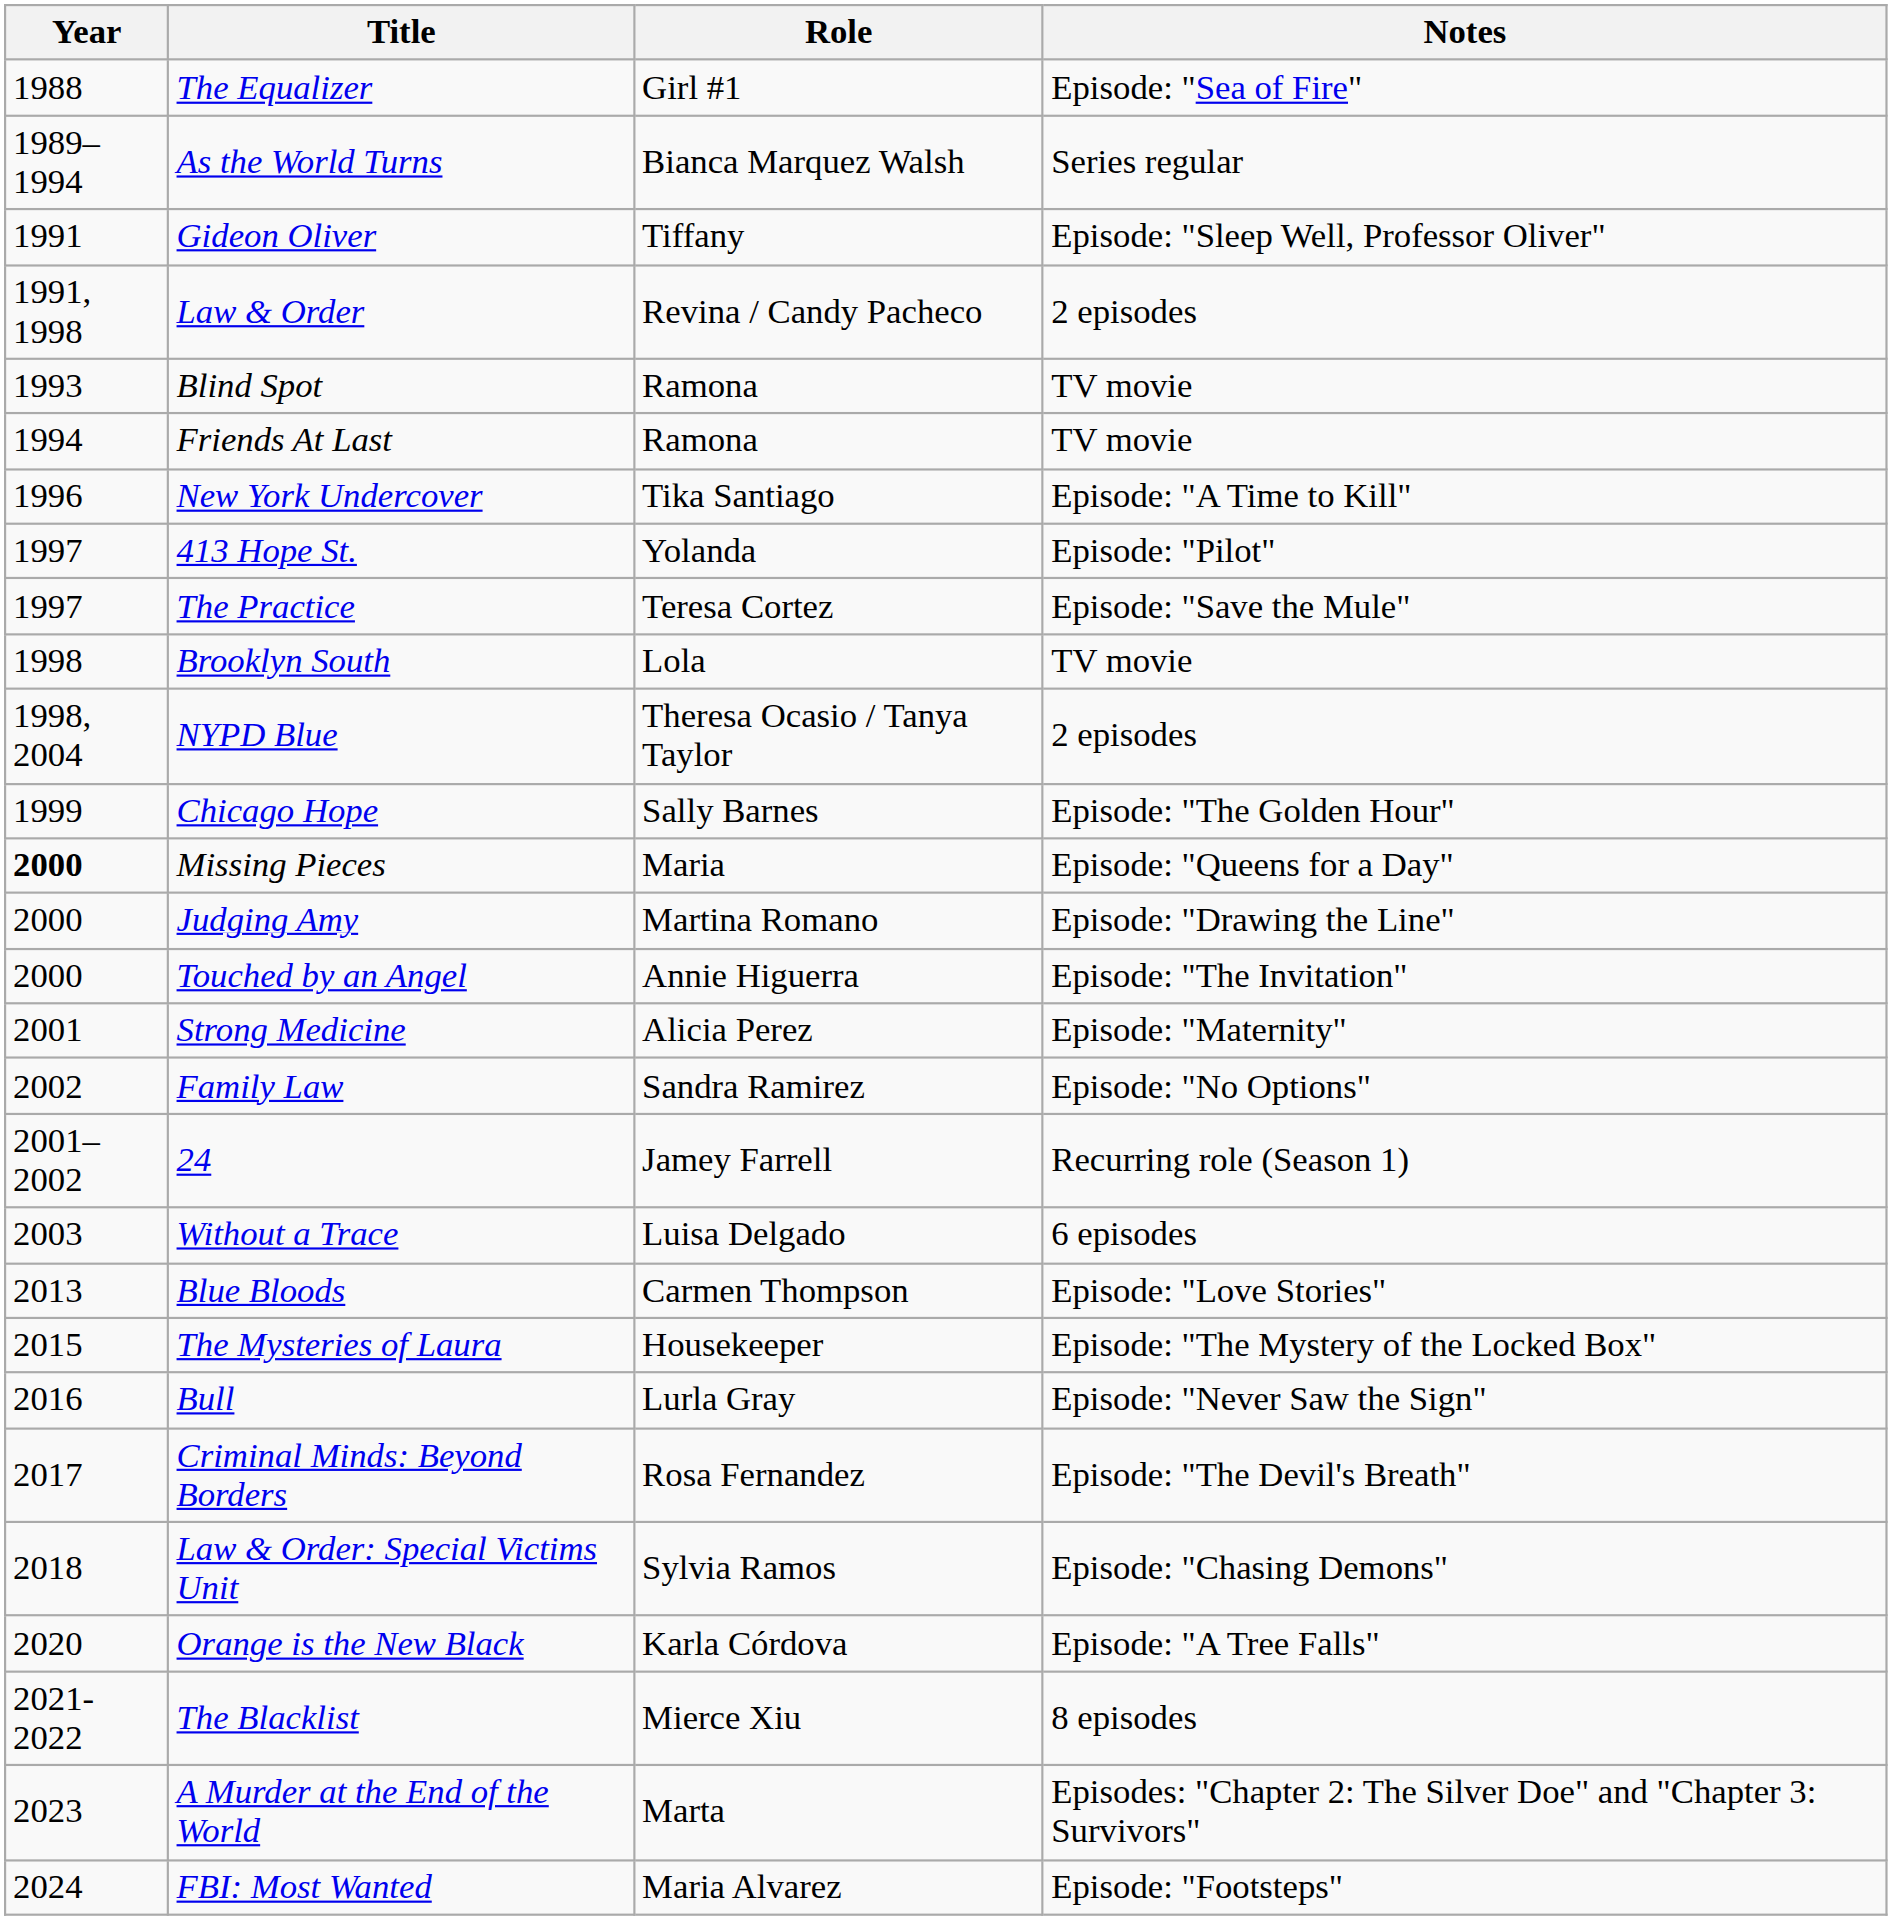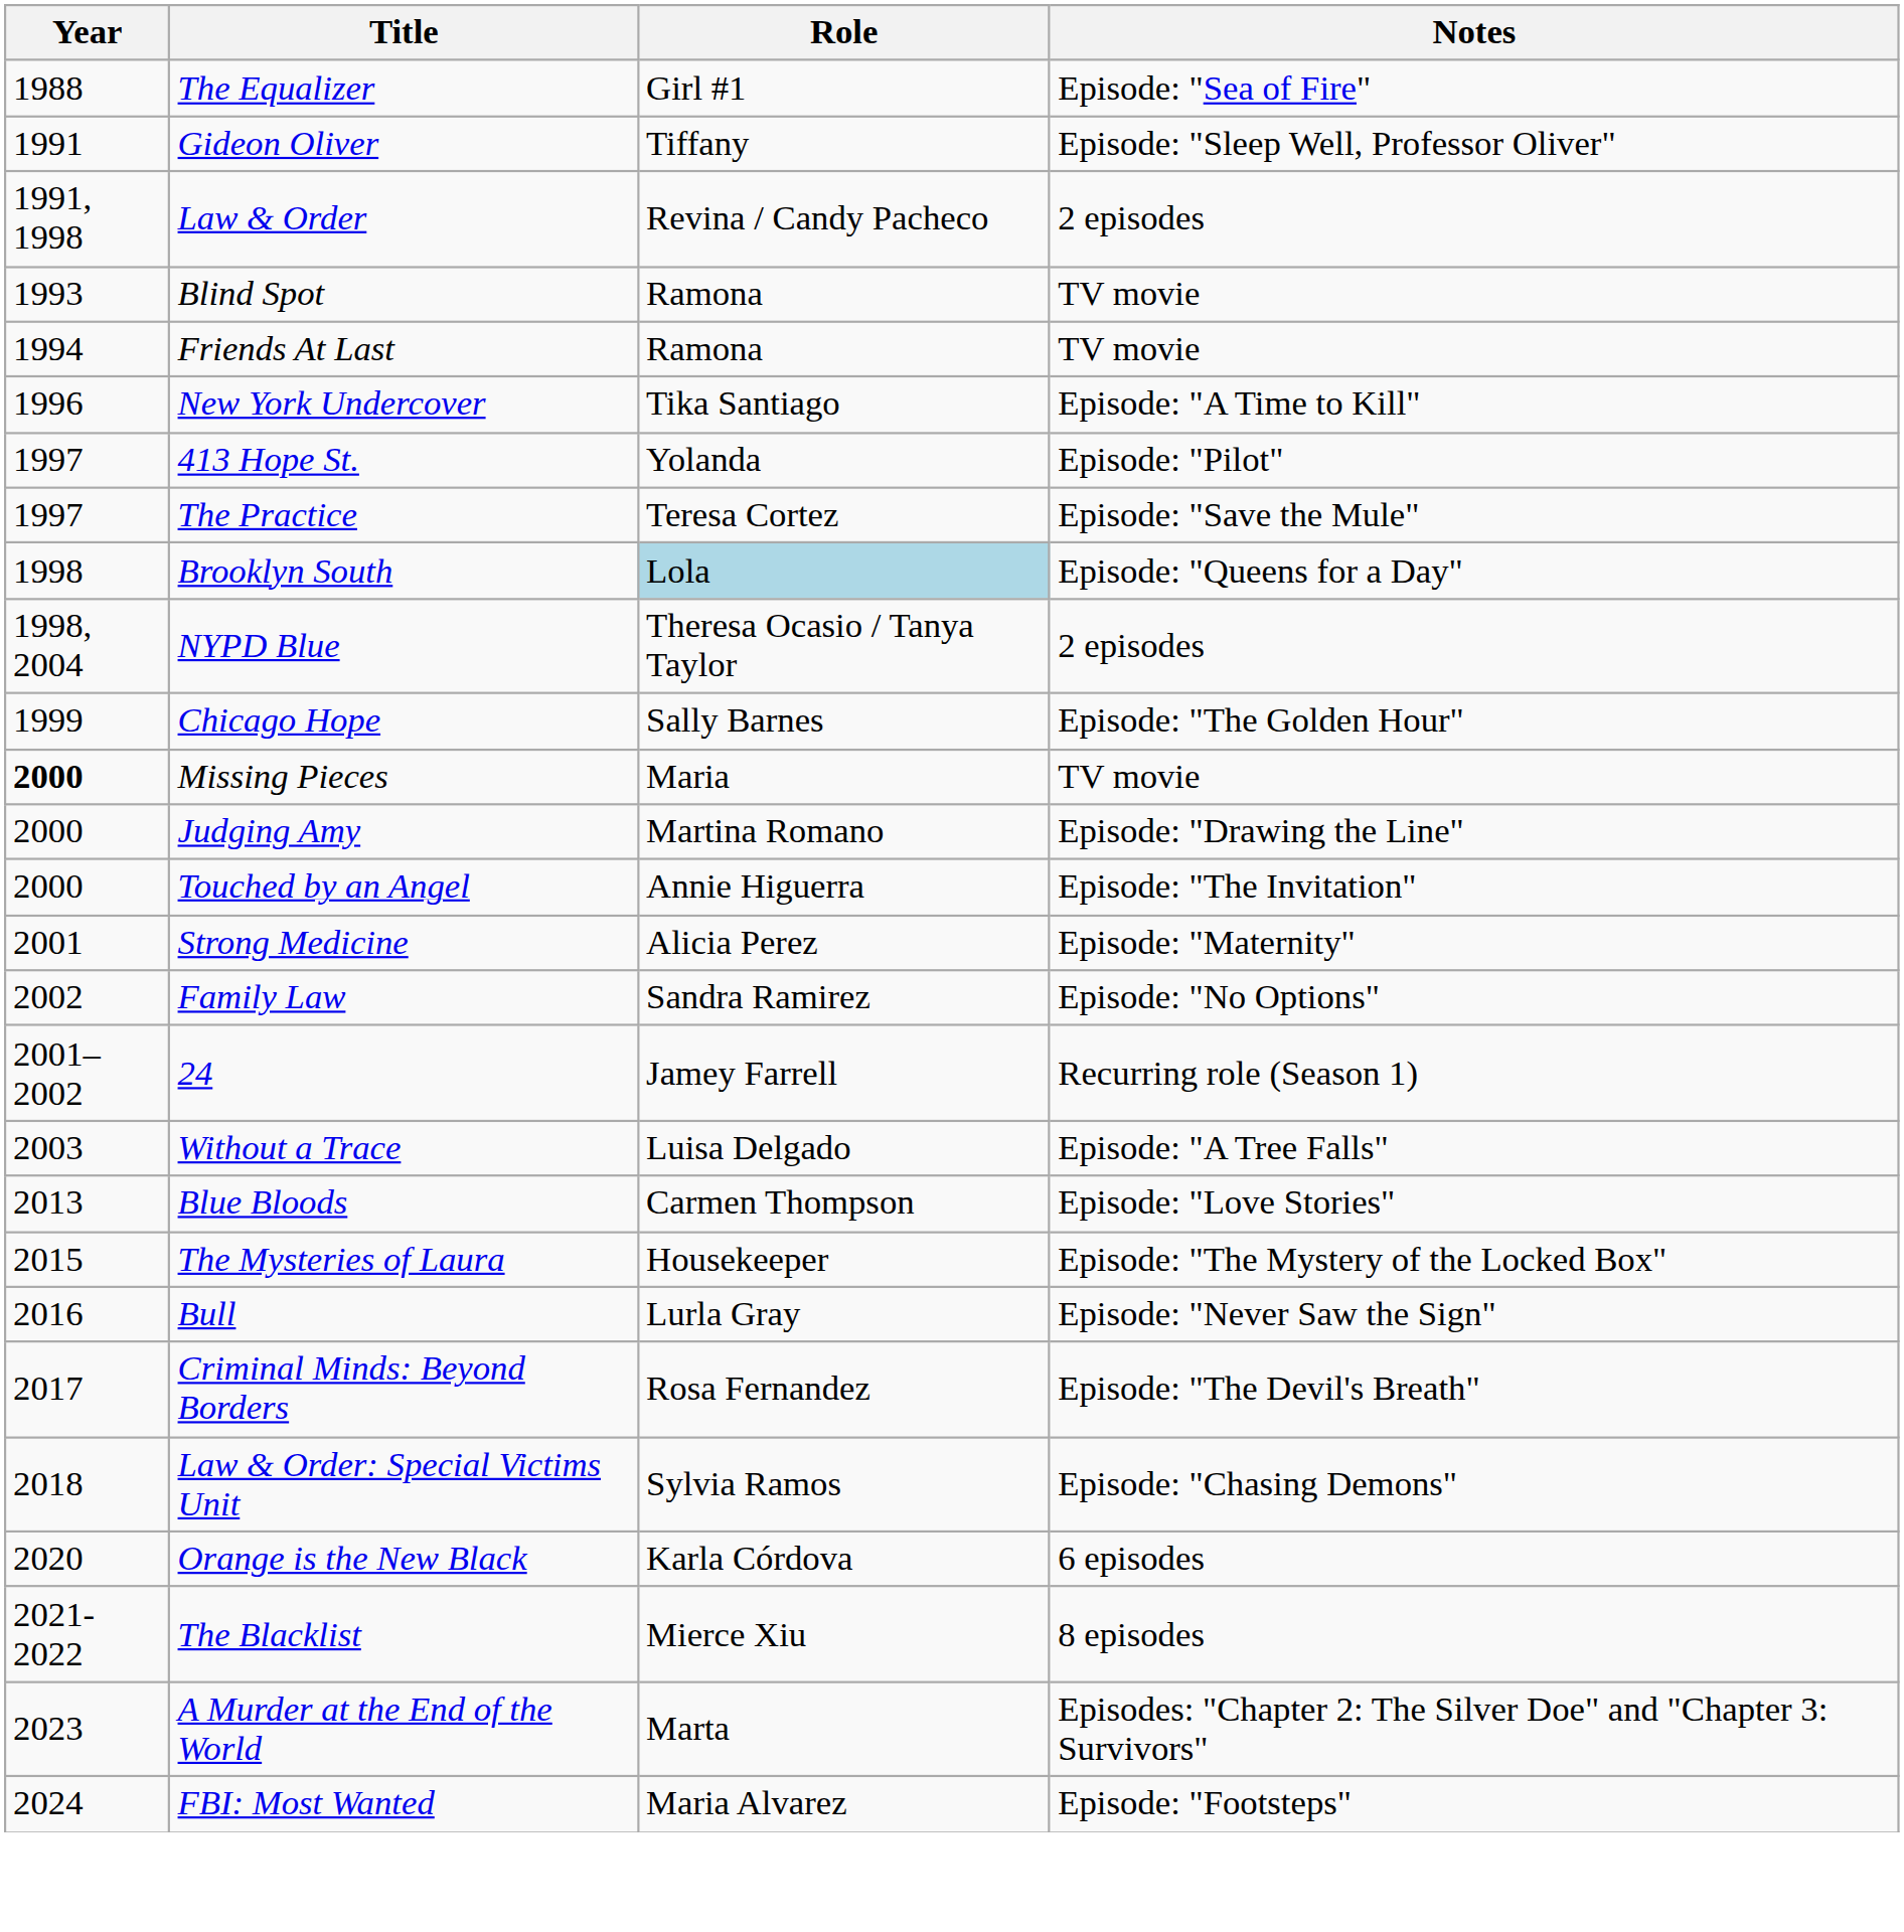 <table class="wikitable sortable">
 <tr>
 <th>Year</th>
 <th>Title</th>
 <th>Role</th>
 <th class="unsortable">Notes</th>
 </tr>
 <tr>
 <td>1988</td>
 <td><em><a href='#'>The Equalizer</a></em></td>
 <td>Girl #1</td>
 <td>Episode: "<a href='#'>Sea of Fire</a>"</td>
-</tr>
-<tr>
-<td>1989–1994</td>
-<td><em><a href='#'>As the World Turns</a></em></td>
-<td>Bianca Marquez Walsh</td>
-<td>Series regular</td>
 </tr>
 <tr>
 <td>1991</td>
 <td><em><a href='#'>Gideon Oliver</a></em></td>
 <td>Tiffany</td>
 <td>Episode: "Sleep Well, Professor Oliver"</td>
 </tr>
 <tr>
 <td>1991, 1998</td>
 <td><em><a href='#'>Law & Order</a></em></td>
 <td>Revina / Candy Pacheco</td>
 <td>2 episodes</td>
 </tr>
 <tr>
 <td>1993</td>
 <td><em>Blind Spot</em></td>
 <td>Ramona</td>
 <td>TV movie</td>
 </tr>
 <tr>
 <td>1994</td>
 <td><em>Friends At Last</em></td>
 <td>Ramona</td>
 <td>TV movie</td>
 </tr>
 <tr>
 <td>1996</td>
 <td><em><a href='#'>New York Undercover</a></em></td>
 <td>Tika Santiago</td>
 <td>Episode: "A Time to Kill"</td>
 </tr>
 <tr>
 <td>1997</td>
 <td><em><a href='#'>413 Hope St.</a></em></td>
 <td>Yolanda</td>
 <td>Episode: "Pilot"</td>
 </tr>
 <tr>
 <td>1997</td>
 <td><em><a href='#'>The Practice</a></em></td>
 <td>Teresa Cortez</td>
 <td>Episode: "Save the Mule"</td>
 </tr>
 <tr>
 <td>1998</td>
 <td><em><a href='#'>Brooklyn South</a></em></td>
-<td>Lola</td>
-<td>TV movie</td>
+<td style="background: lightblue;">Lola</td>
+<td>Episode: "Queens for a Day"</td>
 </tr>
 <tr>
 <td>1998, 2004</td>
 <td><em><a href='#'>NYPD Blue</a></em></td>
 <td>Theresa Ocasio / Tanya Taylor</td>
 <td>2 episodes</td>
 </tr>
 <tr>
 <td>1999</td>
 <td><em><a href='#'>Chicago Hope</a></em></td>
 <td>Sally Barnes</td>
 <td>Episode: "The Golden Hour"</td>
 </tr>
 <tr>
 <td><strong>2000</strong></td>
 <td><em>Missing Pieces</em></td>
 <td>Maria</td>
-<td>Episode: "Queens for a Day"</td>
+<td>TV movie</td>
 </tr>
 <tr>
 <td>2000</td>
 <td><em><a href='#'>Judging Amy</a></em></td>
 <td>Martina Romano</td>
 <td>Episode: "Drawing the Line"</td>
 </tr>
 <tr>
 <td>2000</td>
 <td><em><a href='#'>Touched by an Angel</a></em></td>
 <td>Annie Higuerra</td>
 <td>Episode: "The Invitation"</td>
 </tr>
 <tr>
 <td>2001</td>
 <td><em><a href='#'>Strong Medicine</a></em></td>
 <td>Alicia Perez</td>
 <td>Episode: "Maternity"</td>
 </tr>
 <tr>
 <td>2002</td>
 <td><em><a href='#'>Family Law</a></em></td>
 <td>Sandra Ramirez</td>
 <td>Episode: "No Options"</td>
 </tr>
 <tr>
 <td>2001–2002</td>
 <td><em><a href='#'>24</a></em></td>
 <td>Jamey Farrell</td>
 <td>Recurring role (Season 1)</td>
 </tr>
 <tr>
 <td>2003</td>
 <td><em><a href='#'>Without a Trace</a></em></td>
 <td>Luisa Delgado</td>
-<td>6 episodes</td>
+<td>Episode: "A Tree Falls"</td>
 </tr>
 <tr>
 <td>2013</td>
 <td><em><a href='#'>Blue Bloods</a></em></td>
 <td>Carmen Thompson</td>
 <td>Episode: "Love Stories"</td>
 </tr>
 <tr>
 <td>2015</td>
 <td><em><a href='#'>The Mysteries of Laura</a></em></td>
 <td>Housekeeper</td>
 <td>Episode: "The Mystery of the Locked Box"</td>
 </tr>
 <tr>
 <td>2016</td>
 <td><em><a href='#'>Bull</a></em></td>
 <td>Lurla Gray</td>
 <td>Episode: "Never Saw the Sign"</td>
 </tr>
 <tr>
 <td>2017</td>
 <td><em><a href='#'>Criminal Minds: Beyond Borders</a></em></td>
 <td>Rosa Fernandez</td>
 <td>Episode: "The Devil's Breath"</td>
 </tr>
 <tr>
 <td>2018</td>
 <td><em><a href='#'>Law & Order: Special Victims Unit</a></em></td>
 <td>Sylvia Ramos</td>
 <td>Episode: "Chasing Demons"</td>
 </tr>
 <tr>
 <td>2020</td>
 <td><em><a href='#'>Orange is the New Black</a></em></td>
 <td>Karla Córdova</td>
-<td>Episode: "A Tree Falls"</td>
+<td>6 episodes</td>
 </tr>
 <tr>
 <td>2021-2022</td>
 <td><em><a href='#'>The Blacklist</a></em></td>
 <td>Mierce Xiu</td>
 <td>8 episodes</td>
 </tr>
 <tr>
 <td>2023</td>
 <td><em><a href='#'>A Murder at the End of the World</a></em></td>
 <td>Marta</td>
 <td>Episodes: "Chapter 2: The Silver Doe" and "Chapter 3: Survivors"</td>
 </tr>
 <tr>
 <td>2024</td>
 <td><em><a href='#'>FBI: Most Wanted</a></em></td>
 <td>Maria Alvarez</td>
 <td>Episode: "Footsteps"</td>
 </tr>
 </table>
